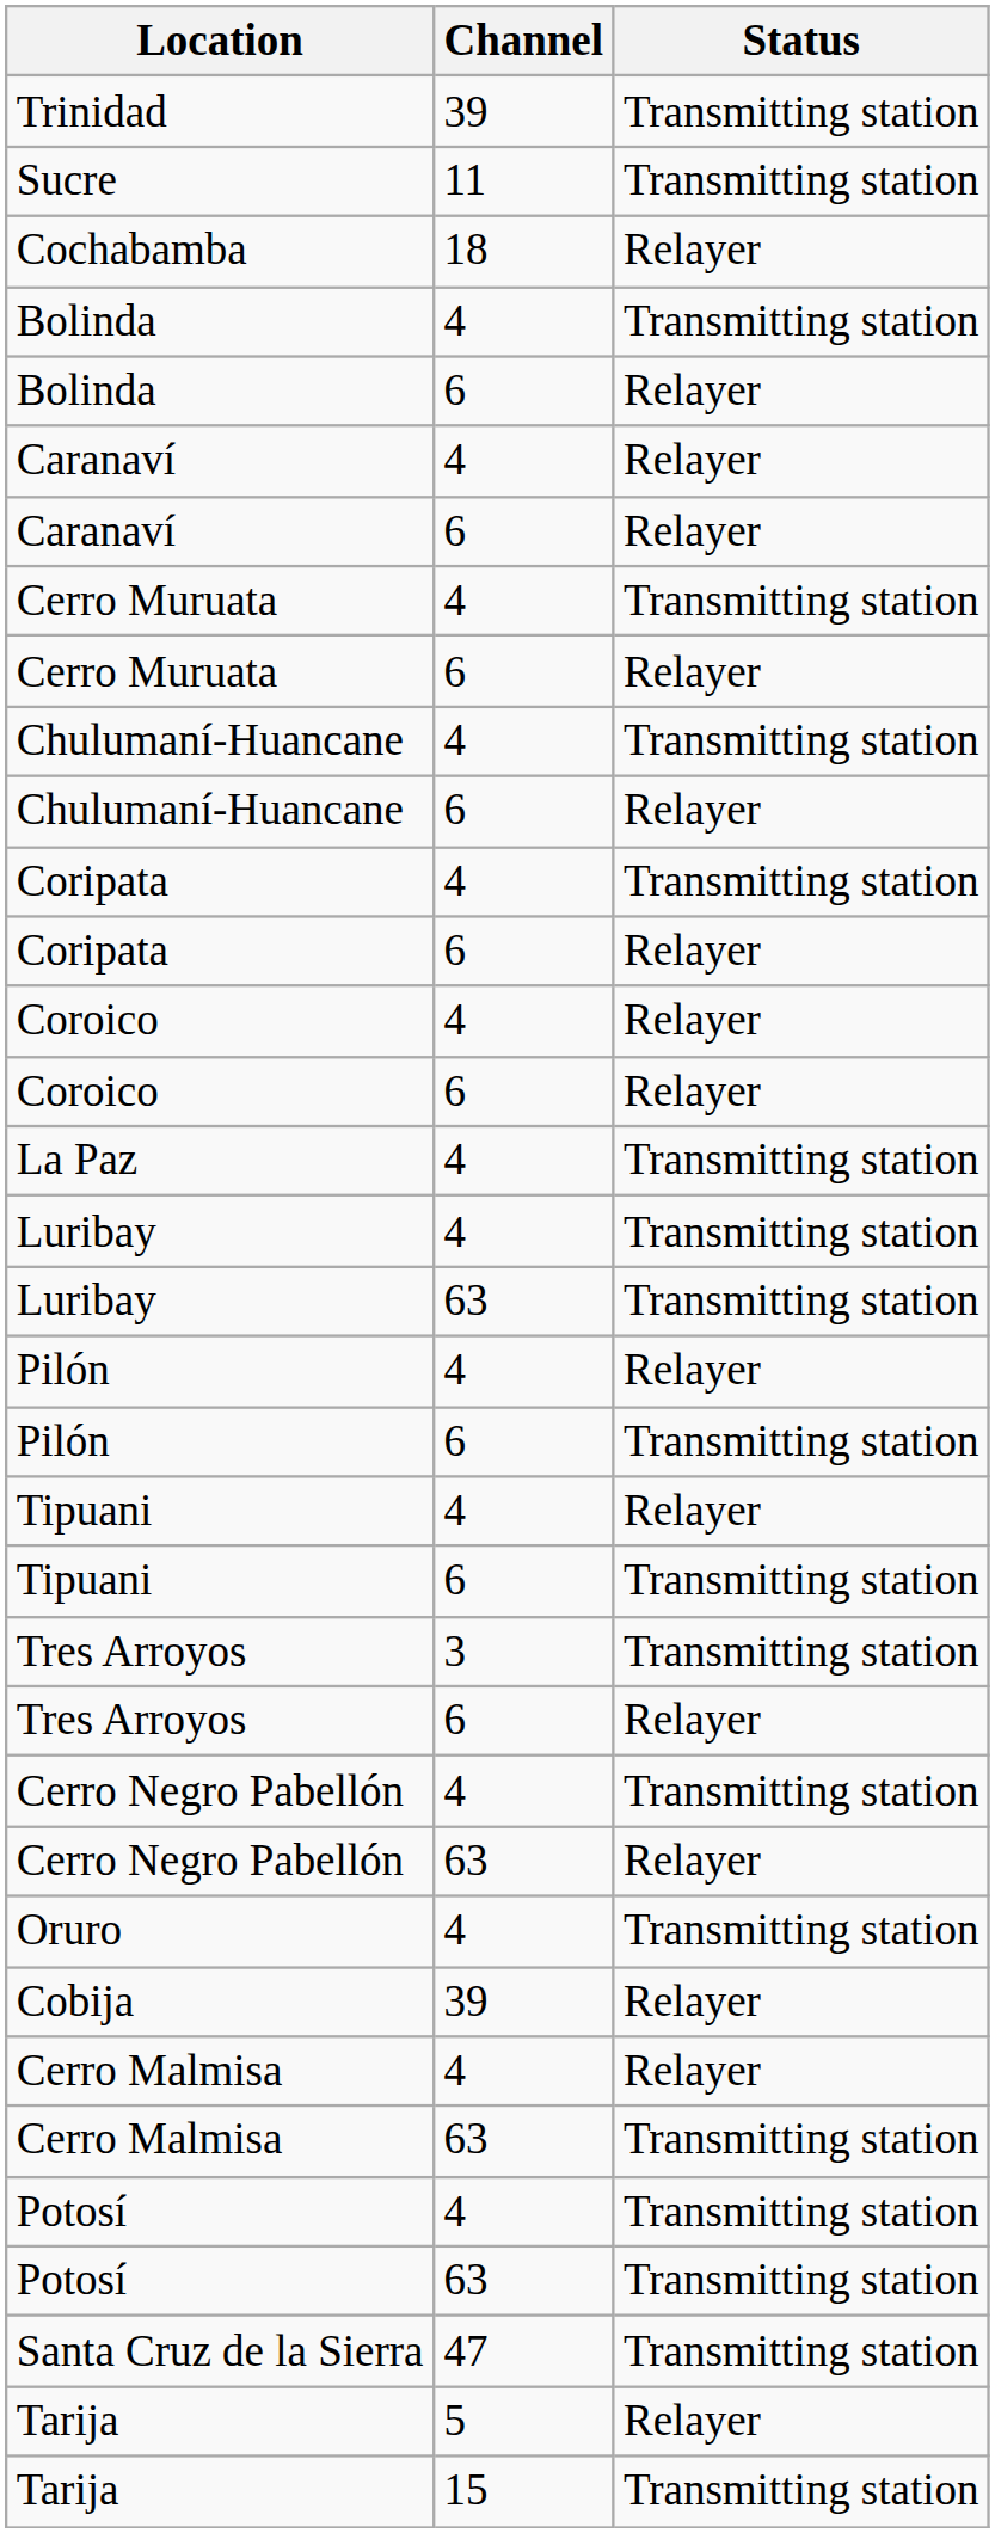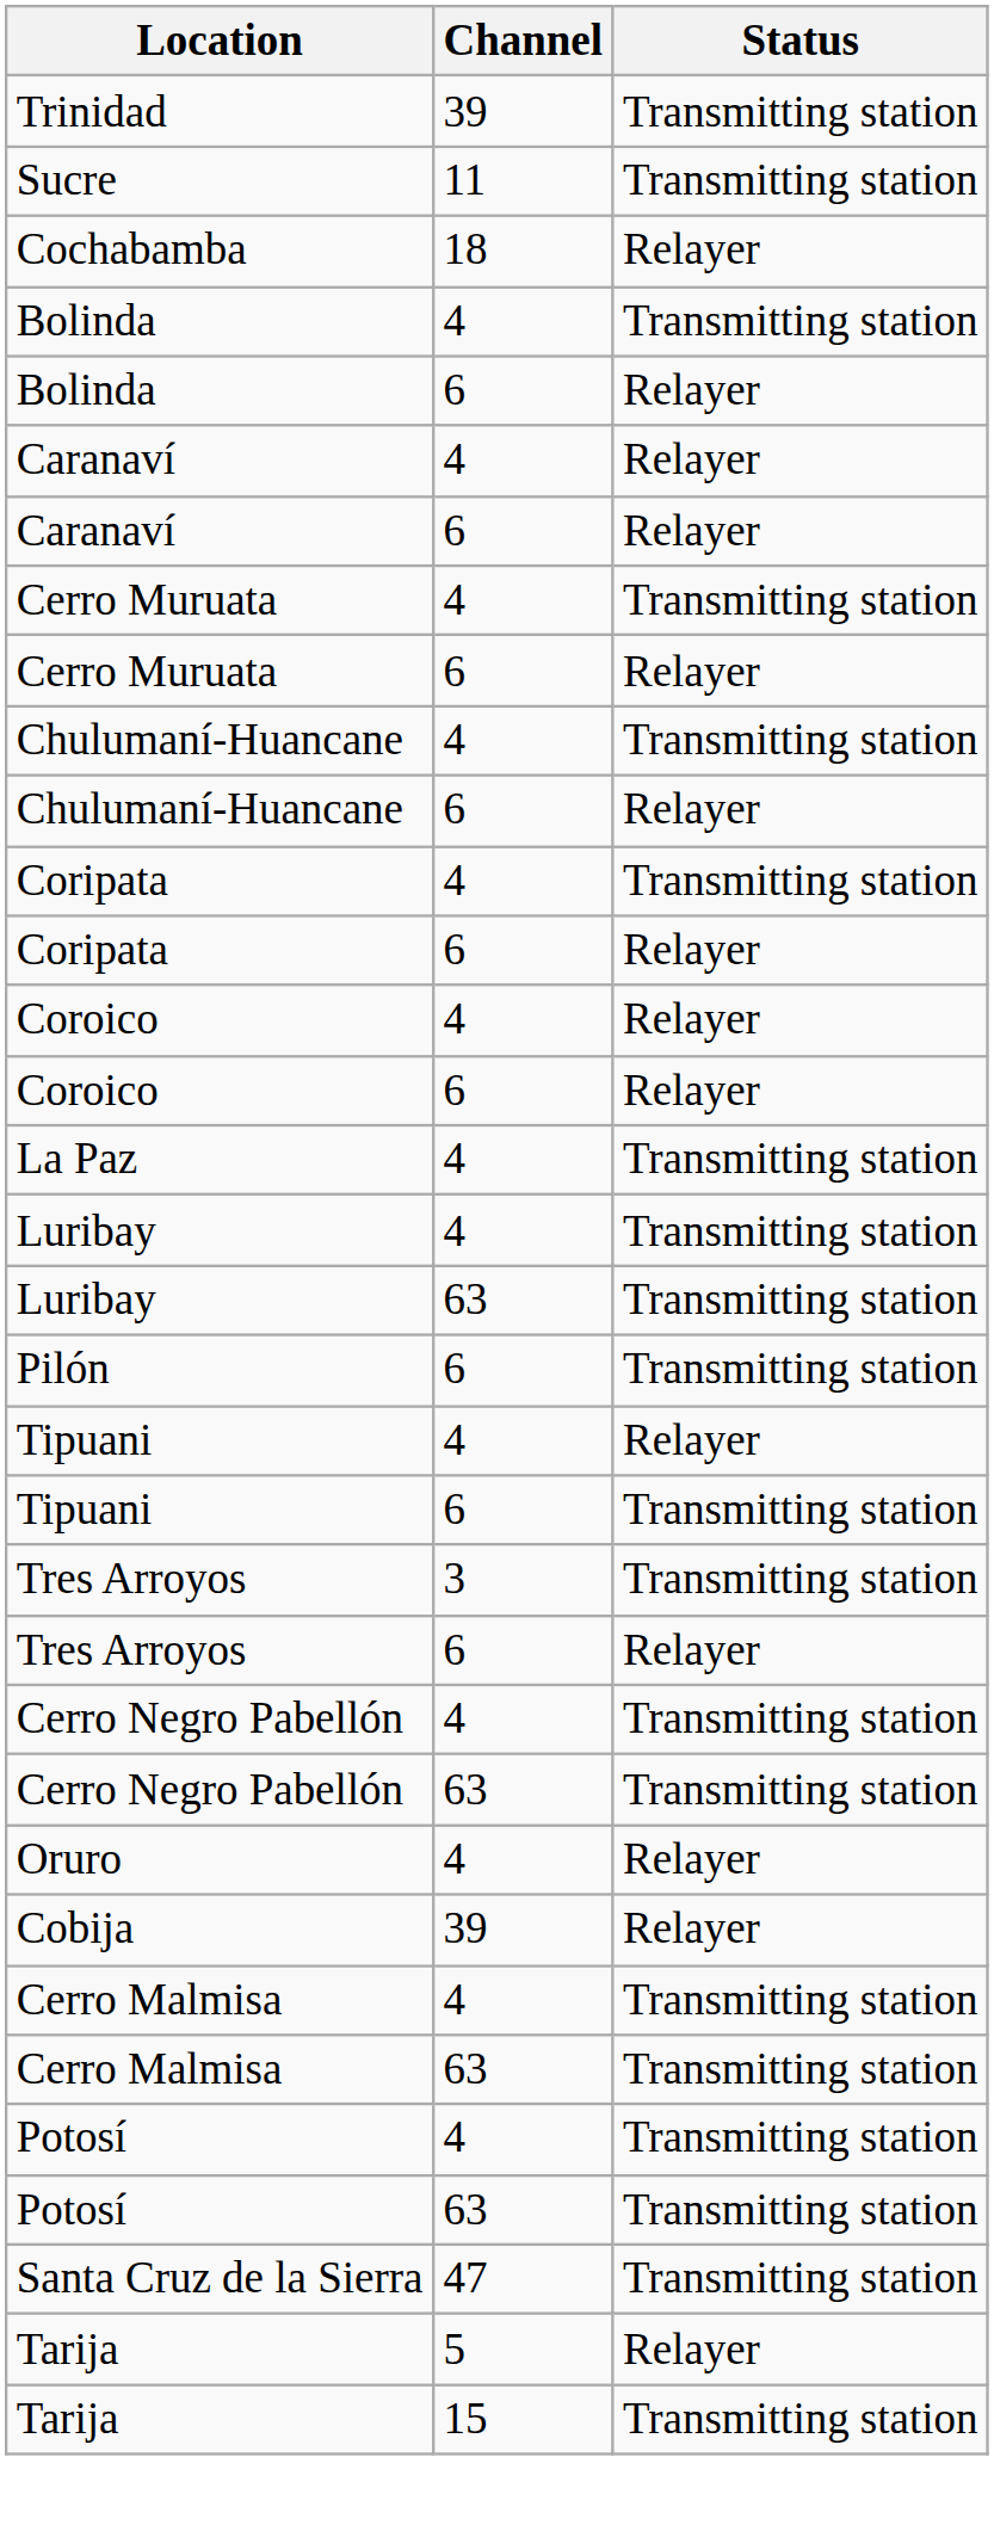 <table class="wikitable sortable">
 <tr>
 <th>Location</th>
 <th>Channel</th>
 <th>Status</th>
 </tr>
 <tr>
 <td>Trinidad</td>
 <td>39</td>
 <td>Transmitting station</td>
 </tr>
 <tr>
 <td>Sucre</td>
 <td>11</td>
 <td>Transmitting station</td>
 </tr>
 <tr>
 <td>Cochabamba</td>
 <td>18</td>
 <td>Relayer</td>
 </tr>
 <tr>
 <td>Bolinda</td>
 <td>4</td>
 <td>Transmitting station</td>
 </tr>
 <tr>
 <td>Bolinda</td>
 <td>6</td>
 <td>Relayer</td>
 </tr>
 <tr>
 <td>Caranaví</td>
 <td>4</td>
 <td>Relayer</td>
 </tr>
 <tr>
 <td>Caranaví</td>
 <td>6</td>
 <td>Relayer</td>
 </tr>
 <tr>
 <td>Cerro Muruata</td>
 <td>4</td>
 <td>Transmitting station</td>
 </tr>
 <tr>
 <td>Cerro Muruata</td>
 <td>6</td>
 <td>Relayer</td>
 </tr>
 <tr>
 <td>Chulumaní-Huancane</td>
 <td>4</td>
 <td>Transmitting station</td>
 </tr>
 <tr>
 <td>Chulumaní-Huancane</td>
 <td>6</td>
 <td>Relayer</td>
 </tr>
 <tr>
 <td>Coripata</td>
 <td>4</td>
 <td>Transmitting station</td>
 </tr>
 <tr>
 <td>Coripata</td>
 <td>6</td>
 <td>Relayer</td>
 </tr>
 <tr>
 <td>Coroico</td>
 <td>4</td>
 <td>Relayer</td>
 </tr>
 <tr>
 <td>Coroico</td>
 <td>6</td>
 <td>Relayer</td>
 </tr>
 <tr>
 <td>La Paz</td>
 <td>4</td>
 <td>Transmitting station</td>
 </tr>
 <tr>
 <td>Luribay</td>
 <td>4</td>
 <td>Transmitting station</td>
 </tr>
 <tr>
 <td>Luribay</td>
 <td>63</td>
 <td>Transmitting station</td>
 </tr>
 <tr>
 <td>Pilón</td>
-<td>4</td>
-<td>Relayer</td>
-</tr>
-<tr>
-<td>Pilón</td>
 <td>6</td>
 <td>Transmitting station</td>
 </tr>
 <tr>
 <td>Tipuani</td>
 <td>4</td>
 <td>Relayer</td>
 </tr>
 <tr>
 <td>Tipuani</td>
 <td>6</td>
 <td>Transmitting station</td>
 </tr>
 <tr>
 <td>Tres Arroyos</td>
 <td>3</td>
 <td>Transmitting station</td>
 </tr>
 <tr>
 <td>Tres Arroyos</td>
 <td>6</td>
 <td>Relayer</td>
 </tr>
 <tr>
 <td>Cerro Negro Pabellón</td>
 <td>4</td>
 <td>Transmitting station</td>
 </tr>
 <tr>
 <td>Cerro Negro Pabellón</td>
 <td>63</td>
-<td>Relayer</td>
+<td>Transmitting station</td>
 </tr>
 <tr>
 <td>Oruro</td>
 <td>4</td>
-<td>Transmitting station</td>
+<td>Relayer</td>
 </tr>
 <tr>
 <td>Cobija</td>
 <td>39</td>
 <td>Relayer</td>
 </tr>
 <tr>
 <td>Cerro Malmisa</td>
 <td>4</td>
-<td>Relayer</td>
+<td>Transmitting station</td>
 </tr>
 <tr>
 <td>Cerro Malmisa</td>
 <td>63</td>
 <td>Transmitting station</td>
 </tr>
 <tr>
 <td>Potosí</td>
 <td>4</td>
 <td>Transmitting station</td>
 </tr>
 <tr>
 <td>Potosí</td>
 <td>63</td>
 <td>Transmitting station</td>
 </tr>
 <tr>
 <td>Santa Cruz de la Sierra</td>
 <td>47</td>
 <td>Transmitting station</td>
 </tr>
 <tr>
 <td>Tarija</td>
 <td>5</td>
 <td>Relayer</td>
 </tr>
 <tr>
 <td>Tarija</td>
 <td>15</td>
 <td>Transmitting station</td>
 </tr>
 </table>
